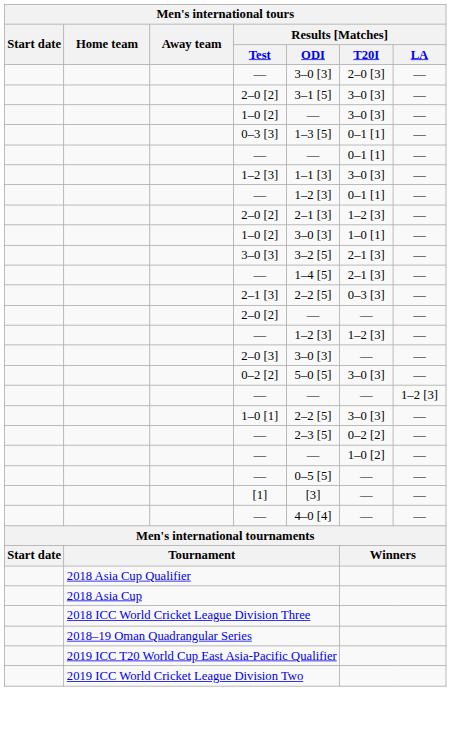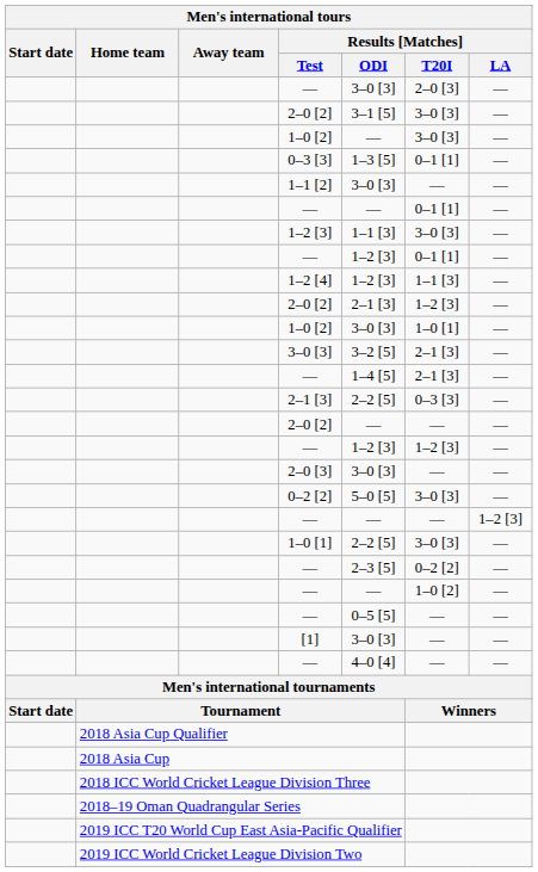 <table class="wikitable ubsortable" style="text-align:center; white-space:nowrap">
 <tr>
 <th colspan=7>Men's international tours</th>
 </tr>
 <tr>
 <th rowspan=2>Start date</th>
 <th rowspan=2>Home team</th>
 <th rowspan=2>Away team</th>
 <th colspan=4>Results [Matches]</th>
 </tr>
 <tr>
 <th width=60><a href='#'>Test</a></th>
 <th width=60><a href='#'>ODI</a></th>
 <th width=60><a href='#'>T20I</a></th>
 <th width=60><a href='#'>LA</a></th>
 </tr>
 <tr>
 <td style="text-align:left"><a href='#'></a></td>
 <td style="text-align:left"></td>
 <td style="text-align:left"></td>
 <td>—</td>
 <td>3–0 [3]</td>
 <td>2–0 [3]</td>
 <td>—</td>
 </tr>
 <tr>
 <td style="text-align:left"><a href='#'></a></td>
 <td style="text-align:left"></td>
 <td style="text-align:left"></td>
 <td>2–0 [2]</td>
 <td>3–1 [5]</td>
 <td>3–0 [3]</td>
 <td>—</td>
 </tr>
 <tr>
 <td style="text-align:left"><a href='#'></a></td>
 <td style="text-align:left"> </td>
 <td style="text-align:left"></td>
 <td>1–0 [2]</td>
 <td>—</td>
 <td>3–0 [3]</td>
 <td>—</td>
 </tr>
 <tr>
 <td style="text-align:left"><a href='#'></a></td>
 <td style="text-align:left"></td>
 <td style="text-align:left"></td>
 <td>0–3 [3]</td>
 <td>1–3 [5]</td>
 <td>0–1 [1]</td>
 <td>—</td>
 </tr>
 <tr>
 <td style="text-align:left"><a href='#'></a></td>
 <td style="text-align:left"></td>
 <td style="text-align:left"></td>
+<td>1–1 [2]</td>
+<td>3–0 [3]</td>
+<td>—</td>
+<td>—</td>
+</tr>
+<tr>
+<td style="text-align:left"><a href='#'></a></td>
+<td style="text-align:left"></td>
+<td style="text-align:left"></td>
 <td>—</td>
 <td>—</td>
 <td>0–1 [1]</td>
 <td>—</td>
 </tr>
 <tr>
 <td style="text-align:left"><a href='#'></a></td>
 <td style="text-align:left"> </td>
 <td style="text-align:left"></td>
 <td>1–2 [3]</td>
 <td>1–1 [3]</td>
 <td>3–0 [3]</td>
 <td>—</td>
 </tr>
 <tr>
 <td style="text-align:left"><a href='#'></a></td>
 <td style="text-align:left"></td>
 <td style="text-align:left"></td>
 <td>—</td>
 <td>1–2 [3]</td>
 <td>0–1 [1]</td>
+<td>—</td>
+</tr>
+<tr>
+<td style="text-align:left"><a href='#'></a></td>
+<td style="text-align:left"></td>
+<td style="text-align:left"></td>
+<td>1–2 [4]</td>
+<td>1–2 [3]</td>
+<td>1–1 [3]</td>
 <td>—</td>
 </tr>
 <tr>
 <td style="text-align:left"><a href='#'></a></td>
 <td style="text-align:left"></td>
 <td style="text-align:left"></td>
 <td>2–0 [2]</td>
 <td>2–1 [3]</td>
 <td>1–2 [3]</td>
 <td>—</td>
 </tr>
 <tr>
 <td style="text-align:left"><a href='#'></a></td>
 <td style="text-align:left"></td>
 <td style="text-align:left"></td>
 <td>1–0 [2]</td>
 <td>3–0 [3]</td>
 <td>1–0 [1]</td>
 <td>—</td>
 </tr>
 <tr>
 <td style="text-align:left"><a href='#'></a></td>
 <td style="text-align:left"></td>
 <td style="text-align:left"></td>
 <td>3–0 [3]</td>
 <td>3–2 [5]</td>
 <td>2–1 [3]</td>
 <td>—</td>
 </tr>
 <tr>
 <td style="text-align:left"><a href='#'></a></td>
 <td style="text-align:left"></td>
 <td style="text-align:left"></td>
 <td>—</td>
 <td>1–4 [5]</td>
 <td>2–1 [3]</td>
 <td>—</td>
 </tr>
 <tr>
 <td style="text-align:left"><a href='#'></a></td>
 <td style="text-align:left"></td>
 <td style="text-align:left"></td>
 <td>2–1 [3]</td>
 <td>2–2 [5]</td>
 <td>0–3 [3]</td>
 <td>—</td>
 </tr>
 <tr>
 <td style="text-align:left"><a href='#'></a></td>
 <td style="text-align:left"></td>
 <td style="text-align:left"></td>
 <td>2–0 [2]</td>
 <td>—</td>
 <td>—</td>
 <td>—</td>
 </tr>
 <tr>
 <td style="text-align:left"><a href='#'></a></td>
 <td style="text-align:left"></td>
 <td style="text-align:left"></td>
 <td>—</td>
 <td>1–2 [3]</td>
 <td>1–2 [3]</td>
 <td>—</td>
 </tr>
 <tr>
 <td style="text-align:left"><a href='#'></a></td>
 <td style="text-align:left"></td>
 <td style="text-align:left"></td>
 <td>2–0 [3]</td>
 <td>3–0 [3]</td>
 <td>—</td>
 <td>—</td>
 </tr>
 <tr>
 <td style="text-align:left"><a href='#'></a></td>
 <td style="text-align:left"></td>
 <td style="text-align:left"></td>
 <td>0–2 [2]</td>
 <td>5–0 [5]</td>
 <td>3–0 [3]</td>
 <td>—</td>
 </tr>
 <tr>
 <td style="text-align:left"><a href='#'></a></td>
 <td style="text-align:left"></td>
 <td style="text-align:left"></td>
 <td>—</td>
 <td>—</td>
 <td>—</td>
 <td>1–2 [3]</td>
 </tr>
 <tr>
 <td style="text-align:left"><a href='#'></a></td>
 <td style="text-align:left"> </td>
 <td style="text-align:left"></td>
 <td>1–0 [1]</td>
 <td>2–2 [5]</td>
 <td>3–0 [3]</td>
 <td>—</td>
 </tr>
 <tr>
 <td style="text-align:left"><a href='#'></a></td>
 <td style="text-align:left"></td>
 <td style="text-align:left"></td>
 <td>—</td>
 <td>2–3 [5]</td>
 <td>0–2 [2]</td>
 <td>—</td>
 </tr>
 <tr>
 <td style="text-align:left"><a href='#'></a></td>
 <td style="text-align:left"></td>
 <td style="text-align:left"></td>
 <td>—</td>
 <td>—</td>
 <td>1–0 [2]</td>
 <td>—</td>
 </tr>
 <tr>
 <td style="text-align:left"><a href='#'></a></td>
 <td style="text-align:left"> </td>
 <td style="text-align:left"></td>
 <td>—</td>
 <td>0–5 [5]</td>
 <td>—</td>
 <td>—</td>
 </tr>
 <tr>
 <td style="text-align:left"><a href='#'></a></td>
 <td style="text-align:left"></td>
 <td style="text-align:left"></td>
 <td>[1]</td>
-<td>[3]</td>
+<td>3–0 [3]</td>
 <td>—</td>
 <td>—</td>
 </tr>
 <tr>
 <td style="text-align:left"><a href='#'></a></td>
 <td style="text-align:left"></td>
 <td style="text-align:left"></td>
 <td>—</td>
 <td>4–0 [4]</td>
 <td>—</td>
 <td>—</td>
 </tr>
 <tr>
 <th colspan=7>Men's international tournaments</th>
 </tr>
 <tr>
 <th>Start date</th>
 <th colspan=4>Tournament</th>
 <th colspan=2>Winners</th>
 </tr>
 <tr>
 <td style="text-align:left"><a href='#'></a></td>
 <td style="text-align:left" colspan=4> <a href='#'>2018 Asia Cup Qualifier</a></td>
 <td style="text-align:left" colspan=2></td>
 </tr>
 <tr>
 <td style="text-align:left"><a href='#'></a></td>
 <td style="text-align:left" colspan=4> <a href='#'>2018 Asia Cup</a></td>
 <td style="text-align:left" colspan=2></td>
 </tr>
 <tr>
 <td style="text-align:left"><a href='#'></a></td>
 <td style="text-align:left" colspan=4> <a href='#'>2018 ICC World Cricket League Division Three</a></td>
 <td style="text-align:left" colspan=2></td>
 </tr>
 <tr>
 <td style="text-align:left"><a href='#'></a></td>
 <td style="text-align:left" colspan=4> <a href='#'>2018–19 Oman Quadrangular Series</a></td>
 <td style="text-align:left" colspan=2></td>
 </tr>
 <tr>
 <td style="text-align:left"><a href='#'></a></td>
 <td style="text-align:left" colspan=4> <a href='#'>2019 ICC T20 World Cup East Asia-Pacific Qualifier</a></td>
 <td style="text-align:left" colspan=2></td>
 </tr>
 <tr>
 <td style="text-align:left"><a href='#'></a></td>
 <td style="text-align:left" colspan=4> <a href='#'>2019 ICC World Cricket League Division Two</a></td>
 <td style="text-align:left" colspan=2></td>
 </tr>
 </table>
